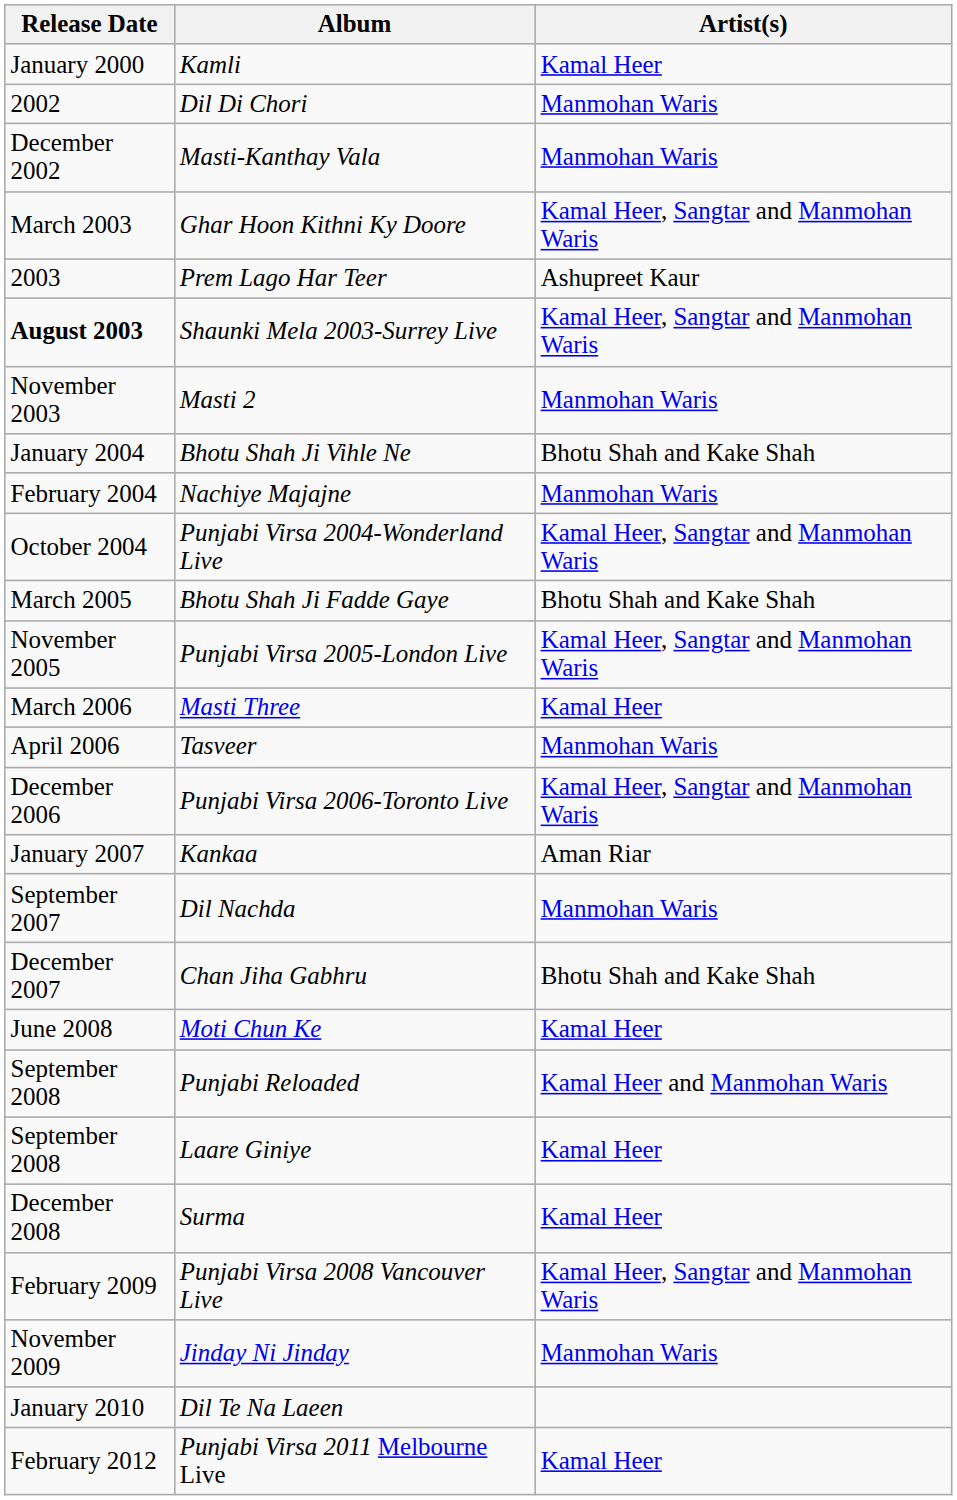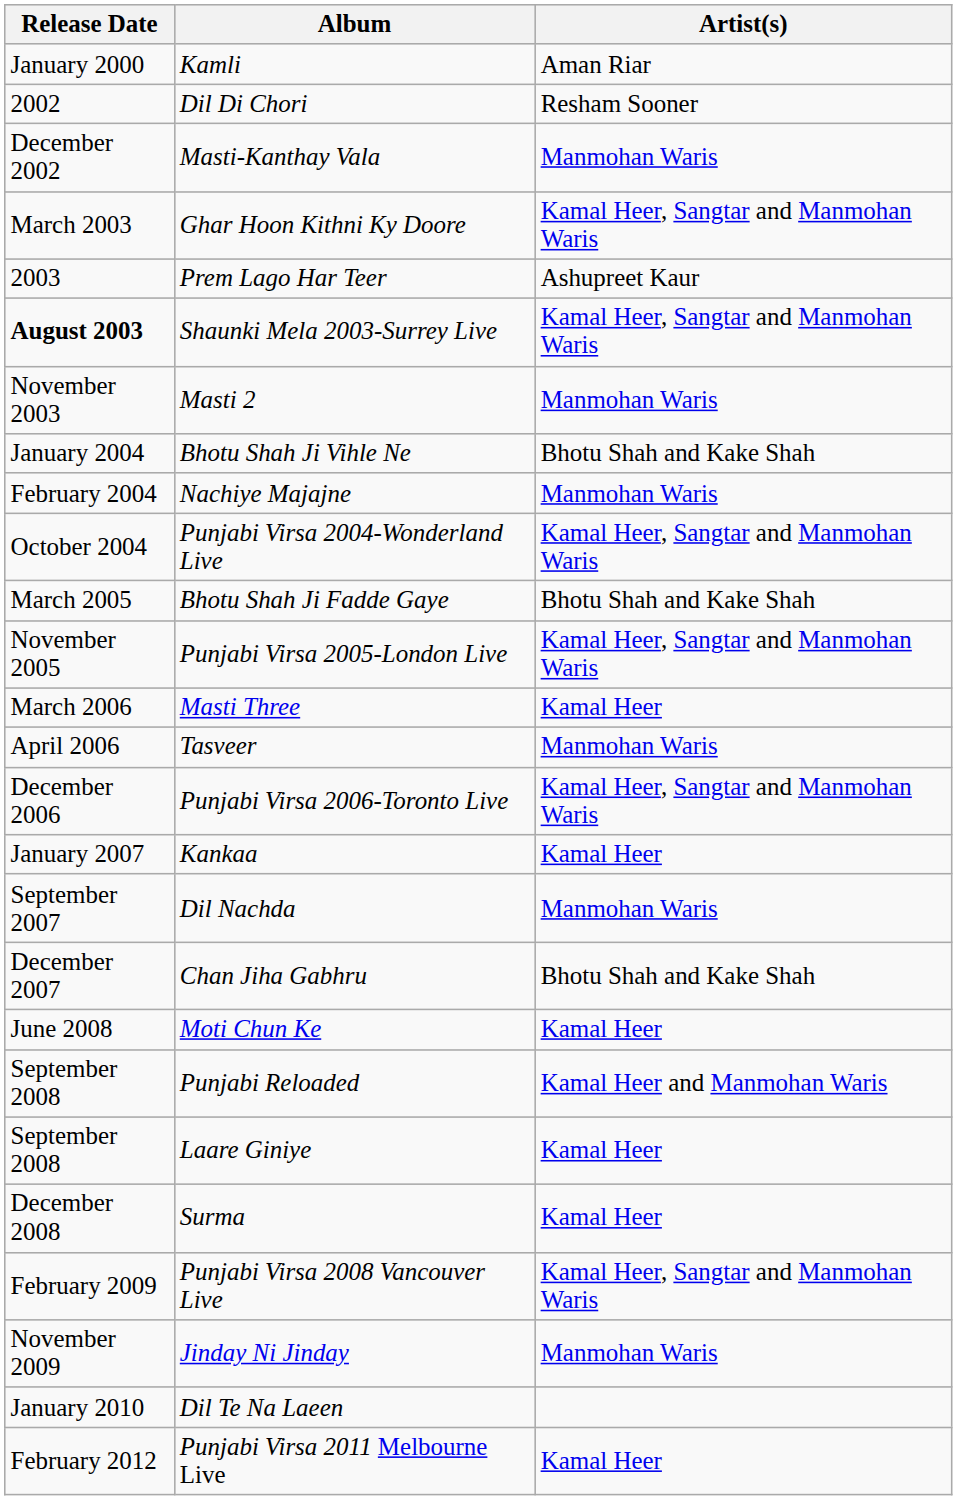 <table class="wikitable">
 <tr>
 <th>Release Date</th>
 <th>Album</th>
 <th>Artist(s)</th>
 </tr>
 <tr>
 <td>January 2000</td>
 <td><em>Kamli</em></td>
-<td><a href='#'>Kamal Heer</a></td>
+<td>Aman Riar</td>
 </tr>
 <tr>
 <td>2002</td>
 <td><em>Dil Di Chori</em></td>
-<td><a href='#'>Manmohan Waris</a></td>
+<td>Resham Sooner</td>
 </tr>
 <tr>
 <td>December 2002</td>
 <td><em>Masti-Kanthay Vala</em></td>
 <td><a href='#'>Manmohan Waris</a></td>
 </tr>
 <tr>
 <td>March 2003</td>
 <td><em>Ghar Hoon Kithni Ky Doore</em></td>
 <td><a href='#'>Kamal Heer</a>, <a href='#'>Sangtar</a> and <a href='#'>Manmohan Waris</a></td>
 </tr>
 <tr>
 <td>2003</td>
 <td><em>Prem Lago Har Teer</em></td>
 <td>Ashupreet Kaur</td>
 </tr>
 <tr>
 <td><strong>August 2003</strong></td>
 <td><em>Shaunki Mela 2003-Surrey Live</em></td>
 <td><a href='#'>Kamal Heer</a>, <a href='#'>Sangtar</a> and <a href='#'>Manmohan Waris</a></td>
 </tr>
 <tr>
 <td>November 2003</td>
 <td><em>Masti 2</em></td>
 <td><a href='#'>Manmohan Waris</a></td>
 </tr>
 <tr>
 <td>January 2004</td>
 <td><em>Bhotu Shah Ji Vihle Ne</em></td>
 <td>Bhotu Shah and Kake Shah</td>
 </tr>
 <tr>
 <td>February 2004</td>
 <td><em>Nachiye Majajne</em></td>
 <td><a href='#'>Manmohan Waris</a></td>
 </tr>
 <tr>
 <td>October 2004</td>
 <td><em>Punjabi Virsa 2004-Wonderland Live</em></td>
 <td><a href='#'>Kamal Heer</a>, <a href='#'>Sangtar</a> and <a href='#'>Manmohan Waris</a></td>
 </tr>
 <tr>
 <td>March 2005</td>
 <td><em>Bhotu Shah Ji Fadde Gaye</em></td>
 <td>Bhotu Shah and Kake Shah</td>
 </tr>
 <tr>
 <td>November 2005</td>
 <td><em>Punjabi Virsa 2005-London Live</em></td>
 <td><a href='#'>Kamal Heer</a>, <a href='#'>Sangtar</a> and <a href='#'>Manmohan Waris</a></td>
 </tr>
 <tr>
 <td>March 2006</td>
 <td><em><a href='#'>Masti Three</a></em></td>
 <td><a href='#'>Kamal Heer</a></td>
 </tr>
 <tr>
 <td>April 2006</td>
 <td><em>Tasveer</em></td>
 <td><a href='#'>Manmohan Waris</a></td>
 </tr>
 <tr>
 <td>December 2006</td>
 <td><em>Punjabi Virsa 2006-Toronto Live</em></td>
 <td><a href='#'>Kamal Heer</a>, <a href='#'>Sangtar</a> and <a href='#'>Manmohan Waris</a></td>
 </tr>
 <tr>
 <td>January 2007</td>
 <td><em>Kankaa</em></td>
-<td>Aman Riar</td>
+<td><a href='#'>Kamal Heer</a></td>
 </tr>
 <tr>
 <td>September 2007</td>
 <td><em>Dil Nachda</em></td>
 <td><a href='#'>Manmohan Waris</a></td>
 </tr>
 <tr>
 <td>December 2007</td>
 <td><em>Chan Jiha Gabhru</em></td>
 <td>Bhotu Shah and Kake Shah</td>
 </tr>
 <tr>
 <td>June 2008</td>
 <td><em><a href='#'>Moti Chun Ke</a></em></td>
 <td><a href='#'>Kamal Heer</a></td>
 </tr>
 <tr>
 <td>September 2008</td>
 <td><em>Punjabi Reloaded</em></td>
 <td><a href='#'>Kamal Heer</a> and <a href='#'>Manmohan Waris</a></td>
 </tr>
 <tr>
 <td>September 2008</td>
 <td><em>Laare Giniye</em></td>
 <td><a href='#'>Kamal Heer</a></td>
 </tr>
 <tr>
 <td>December 2008</td>
 <td><em>Surma</em></td>
 <td><a href='#'>Kamal Heer</a></td>
 </tr>
 <tr>
 <td>February 2009</td>
 <td><em>Punjabi Virsa 2008 Vancouver Live</em></td>
 <td><a href='#'>Kamal Heer</a>, <a href='#'>Sangtar</a> and <a href='#'>Manmohan Waris</a></td>
 </tr>
 <tr>
 <td>November 2009</td>
 <td><em><a href='#'>Jinday Ni Jinday</a></em></td>
 <td><a href='#'>Manmohan Waris</a></td>
 </tr>
 <tr>
 <td>January 2010</td>
 <td><em>Dil Te Na Laeen</em></td>
 </tr>
 <tr>
 <td>February 2012</td>
 <td><em>Punjabi Virsa 2011</em> <a href='#'>Melbourne</a> Live</td>
 <td><a href='#'>Kamal Heer</a></td>
 </tr>
 </table>
